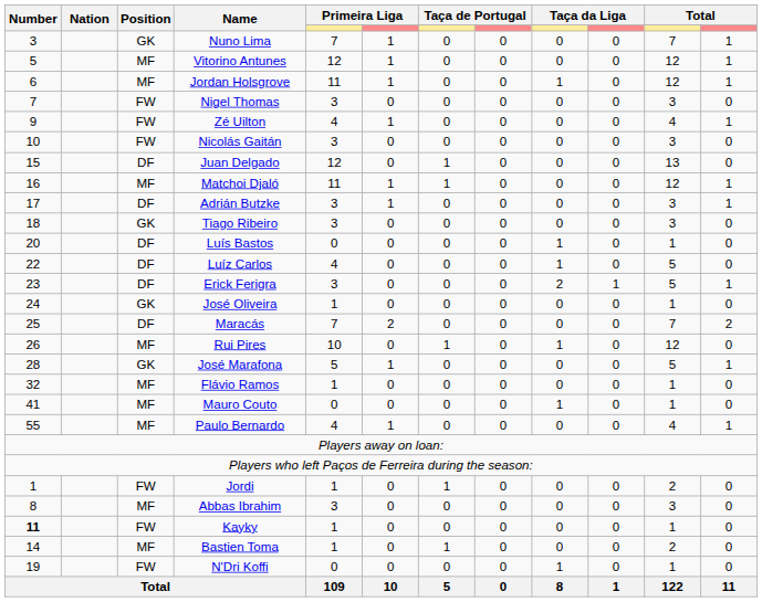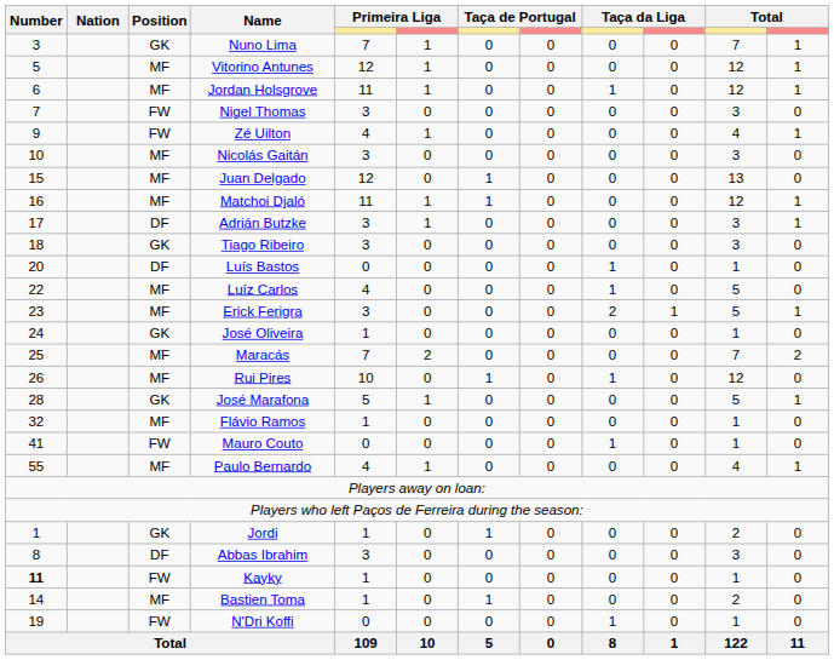 <table class="wikitable" style="font-size: 95%; text-align: center;">
 <tr>
 <th rowspan=2 width=60>Number</th>
 <th rowspan=2 width=60>Nation</th>
 <th rowspan=2 width=60>Position</th>
 <th rowspan=2 width=150>Name</th>
 <th colspan=2>Primeira Liga</th>
 <th colspan=2>Taça de Portugal</th>
 <th colspan=2>Taça da Liga</th>
 <th colspan=2>Total</th>
 </tr>
 <tr>
 <th style="width:60px; background:#fe9;"></th>
 <th style="width:60px; background:#ff8888;"></th>
 <th style="width:60px; background:#fe9;"></th>
 <th style="width:60px; background:#ff8888;"></th>
 <th style="width:60px; background:#fe9;"></th>
 <th style="width:60px; background:#ff8888;"></th>
 <th style="width:60px; background:#fe9;"></th>
 <th style="width:60px; background:#ff8888;"></th>
 </tr>
 <tr>
 <td>3</td>
 <td></td>
 <td>GK</td>
 <td><a href='#'>Nuno Lima</a></td>
 <td>7</td>
 <td>1</td>
 <td>0</td>
 <td>0</td>
 <td>0</td>
 <td>0</td>
 <td>7</td>
 <td>1</td>
 </tr>
 <tr>
 <td>5</td>
 <td></td>
 <td>MF</td>
 <td><a href='#'>Vitorino Antunes</a></td>
 <td>12</td>
 <td>1</td>
 <td>0</td>
 <td>0</td>
 <td>0</td>
 <td>0</td>
 <td>12</td>
 <td>1</td>
 </tr>
 <tr>
 <td>6</td>
 <td></td>
 <td>MF</td>
 <td><a href='#'>Jordan Holsgrove</a></td>
 <td>11</td>
 <td>1</td>
 <td>0</td>
 <td>0</td>
 <td>1</td>
 <td>0</td>
 <td>12</td>
 <td>1</td>
 </tr>
 <tr>
 <td>7</td>
 <td></td>
 <td>FW</td>
 <td><a href='#'>Nigel Thomas</a></td>
 <td>3</td>
 <td>0</td>
 <td>0</td>
 <td>0</td>
 <td>0</td>
 <td>0</td>
 <td>3</td>
 <td>0</td>
 </tr>
 <tr>
 <td>9</td>
 <td></td>
 <td>FW</td>
 <td><a href='#'>Zé Uilton</a></td>
 <td>4</td>
 <td>1</td>
 <td>0</td>
 <td>0</td>
 <td>0</td>
 <td>0</td>
 <td>4</td>
 <td>1</td>
 </tr>
 <tr>
 <td>10</td>
 <td></td>
-<td>FW</td>
+<td>MF</td>
 <td><a href='#'>Nicolás Gaitán</a></td>
 <td>3</td>
 <td>0</td>
 <td>0</td>
 <td>0</td>
 <td>0</td>
 <td>0</td>
 <td>3</td>
 <td>0</td>
 </tr>
 <tr>
 <td>15</td>
 <td></td>
-<td>DF</td>
+<td>MF</td>
 <td><a href='#'>Juan Delgado</a></td>
 <td>12</td>
 <td>0</td>
 <td>1</td>
 <td>0</td>
 <td>0</td>
 <td>0</td>
 <td>13</td>
 <td>0</td>
 </tr>
 <tr>
 <td>16</td>
 <td></td>
 <td>MF</td>
 <td><a href='#'>Matchoi Djaló</a></td>
 <td>11</td>
 <td>1</td>
 <td>1</td>
 <td>0</td>
 <td>0</td>
 <td>0</td>
 <td>12</td>
 <td>1</td>
 </tr>
 <tr>
 <td>17</td>
 <td></td>
 <td>DF</td>
 <td><a href='#'>Adrián Butzke</a></td>
 <td>3</td>
 <td>1</td>
 <td>0</td>
 <td>0</td>
 <td>0</td>
 <td>0</td>
 <td>3</td>
 <td>1</td>
 </tr>
 <tr>
 <td>18</td>
 <td></td>
 <td>GK</td>
 <td><a href='#'>Tiago Ribeiro</a></td>
 <td>3</td>
 <td>0</td>
 <td>0</td>
 <td>0</td>
 <td>0</td>
 <td>0</td>
 <td>3</td>
 <td>0</td>
 </tr>
 <tr>
 <td>20</td>
 <td></td>
 <td>DF</td>
 <td><a href='#'>Luís Bastos</a></td>
 <td>0</td>
 <td>0</td>
 <td>0</td>
 <td>0</td>
 <td>1</td>
 <td>0</td>
 <td>1</td>
 <td>0</td>
 </tr>
 <tr>
 <td>22</td>
 <td></td>
-<td>DF</td>
+<td>MF</td>
 <td><a href='#'>Luíz Carlos</a></td>
 <td>4</td>
 <td>0</td>
 <td>0</td>
 <td>0</td>
 <td>1</td>
 <td>0</td>
 <td>5</td>
 <td>0</td>
 </tr>
 <tr>
 <td>23</td>
 <td></td>
-<td>DF</td>
+<td>MF</td>
 <td><a href='#'>Erick Ferigra</a></td>
 <td>3</td>
 <td>0</td>
 <td>0</td>
 <td>0</td>
 <td>2</td>
 <td>1</td>
 <td>5</td>
 <td>1</td>
 </tr>
 <tr>
 <td>24</td>
 <td></td>
 <td>GK</td>
 <td><a href='#'>José Oliveira</a></td>
 <td>1</td>
 <td>0</td>
 <td>0</td>
 <td>0</td>
 <td>0</td>
 <td>0</td>
 <td>1</td>
 <td>0</td>
 </tr>
 <tr>
 <td>25</td>
 <td></td>
-<td>DF</td>
+<td>MF</td>
 <td><a href='#'>Maracás</a></td>
 <td>7</td>
 <td>2</td>
 <td>0</td>
 <td>0</td>
 <td>0</td>
 <td>0</td>
 <td>7</td>
 <td>2</td>
 </tr>
 <tr>
 <td>26</td>
 <td></td>
 <td>MF</td>
 <td><a href='#'>Rui Pires</a></td>
 <td>10</td>
 <td>0</td>
 <td>1</td>
 <td>0</td>
 <td>1</td>
 <td>0</td>
 <td>12</td>
 <td>0</td>
 </tr>
 <tr>
 <td>28</td>
 <td></td>
 <td>GK</td>
 <td><a href='#'>José Marafona</a></td>
 <td>5</td>
 <td>1</td>
 <td>0</td>
 <td>0</td>
 <td>0</td>
 <td>0</td>
 <td>5</td>
 <td>1</td>
 </tr>
 <tr>
 <td>32</td>
 <td></td>
 <td>MF</td>
 <td><a href='#'>Flávio Ramos</a></td>
 <td>1</td>
 <td>0</td>
 <td>0</td>
 <td>0</td>
 <td>0</td>
 <td>0</td>
 <td>1</td>
 <td>0</td>
 </tr>
 <tr>
 <td>41</td>
 <td></td>
-<td>MF</td>
+<td>FW</td>
 <td><a href='#'>Mauro Couto</a></td>
 <td>0</td>
 <td>0</td>
 <td>0</td>
 <td>0</td>
 <td>1</td>
 <td>0</td>
 <td>1</td>
 <td>0</td>
 </tr>
 <tr>
 <td>55</td>
 <td></td>
 <td>MF</td>
 <td><a href='#'>Paulo Bernardo</a></td>
 <td>4</td>
 <td>1</td>
 <td>0</td>
 <td>0</td>
 <td>0</td>
 <td>0</td>
 <td>4</td>
 <td>1</td>
 </tr>
 <tr>
 <td colspan="13"><em>Players away on loan:</em></td>
 </tr>
 <tr>
 <td colspan="13"><em>Players who left Paços de Ferreira during the season:</em></td>
 </tr>
 <tr>
 <td>1</td>
 <td></td>
-<td>FW</td>
+<td>GK</td>
 <td><a href='#'>Jordi</a></td>
 <td>1</td>
 <td>0</td>
 <td>1</td>
 <td>0</td>
 <td>0</td>
 <td>0</td>
 <td>2</td>
 <td>0</td>
 </tr>
 <tr>
 <td>8</td>
 <td></td>
-<td>MF</td>
+<td>DF</td>
 <td><a href='#'>Abbas Ibrahim</a></td>
 <td>3</td>
 <td>0</td>
 <td>0</td>
 <td>0</td>
 <td>0</td>
 <td>0</td>
 <td>3</td>
 <td>0</td>
 </tr>
 <tr>
 <td><strong>11</strong></td>
 <td></td>
 <td>FW</td>
 <td><a href='#'>Kayky</a></td>
 <td>1</td>
 <td>0</td>
 <td>0</td>
 <td>0</td>
 <td>0</td>
 <td>0</td>
 <td>1</td>
 <td>0</td>
 </tr>
 <tr>
 <td>14</td>
 <td></td>
 <td>MF</td>
 <td><a href='#'>Bastien Toma</a></td>
 <td>1</td>
 <td>0</td>
 <td>1</td>
 <td>0</td>
 <td>0</td>
 <td>0</td>
 <td>2</td>
 <td>0</td>
 </tr>
 <tr>
 <td>19</td>
 <td></td>
 <td>FW</td>
 <td><a href='#'>N'Dri Koffi</a></td>
 <td>0</td>
 <td>0</td>
 <td>0</td>
 <td>0</td>
 <td>1</td>
 <td>0</td>
 <td>1</td>
 <td>0</td>
 </tr>
 <tr>
 <th colspan=4>Total</th>
 <th>109</th>
 <th>10</th>
 <th>5</th>
 <th>0</th>
 <th>8</th>
 <th>1</th>
 <th>122</th>
 <th>11</th>
 </tr>
 </table>
